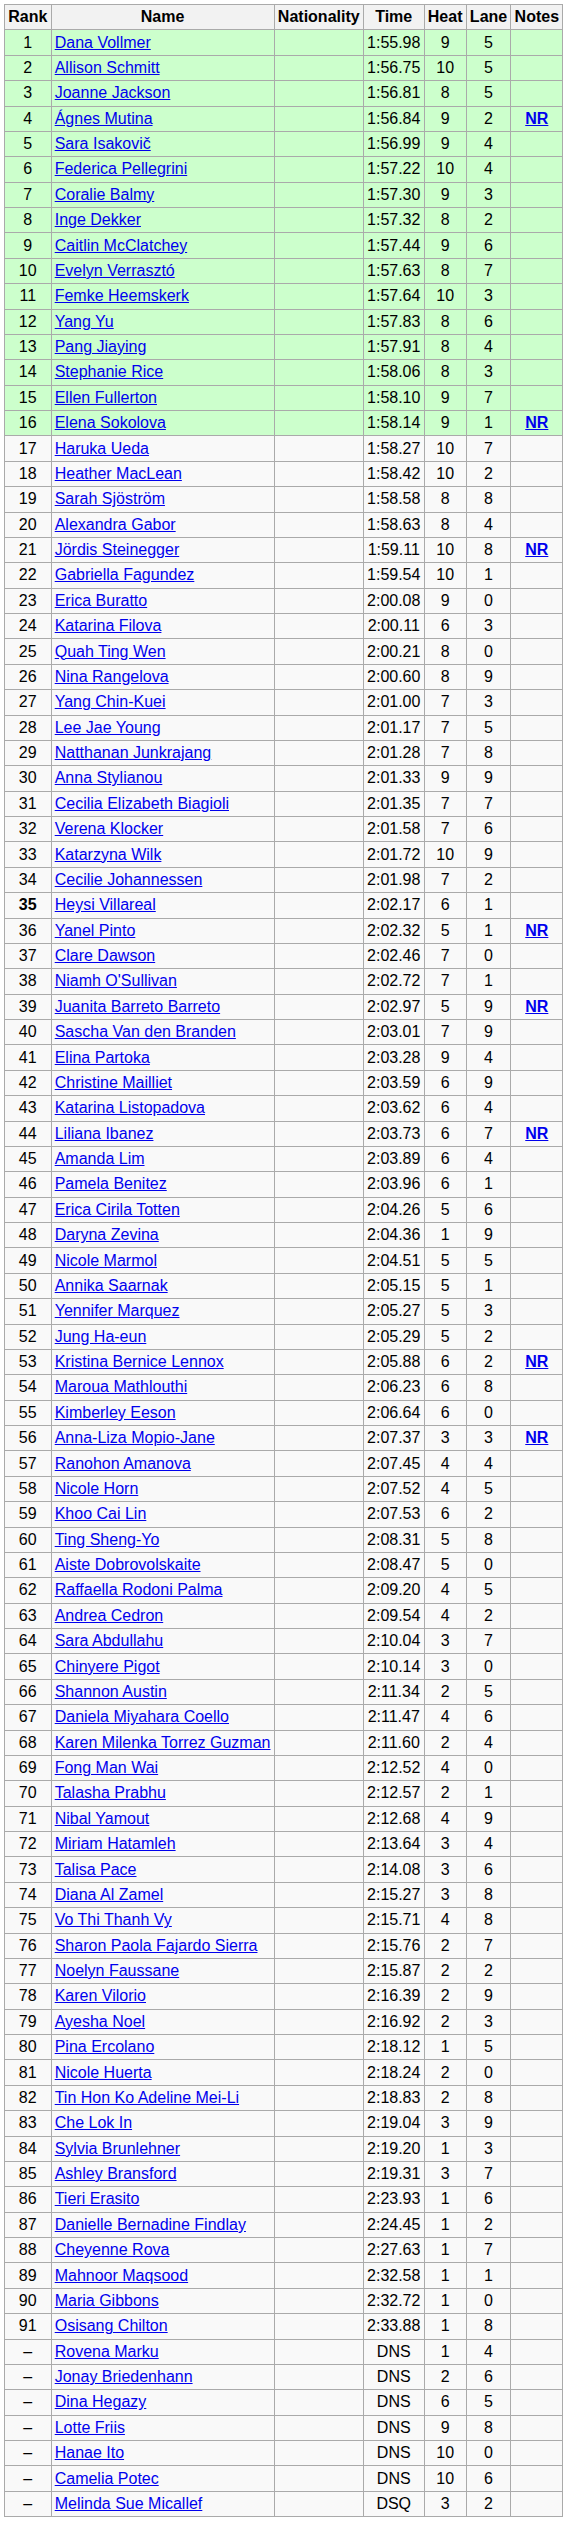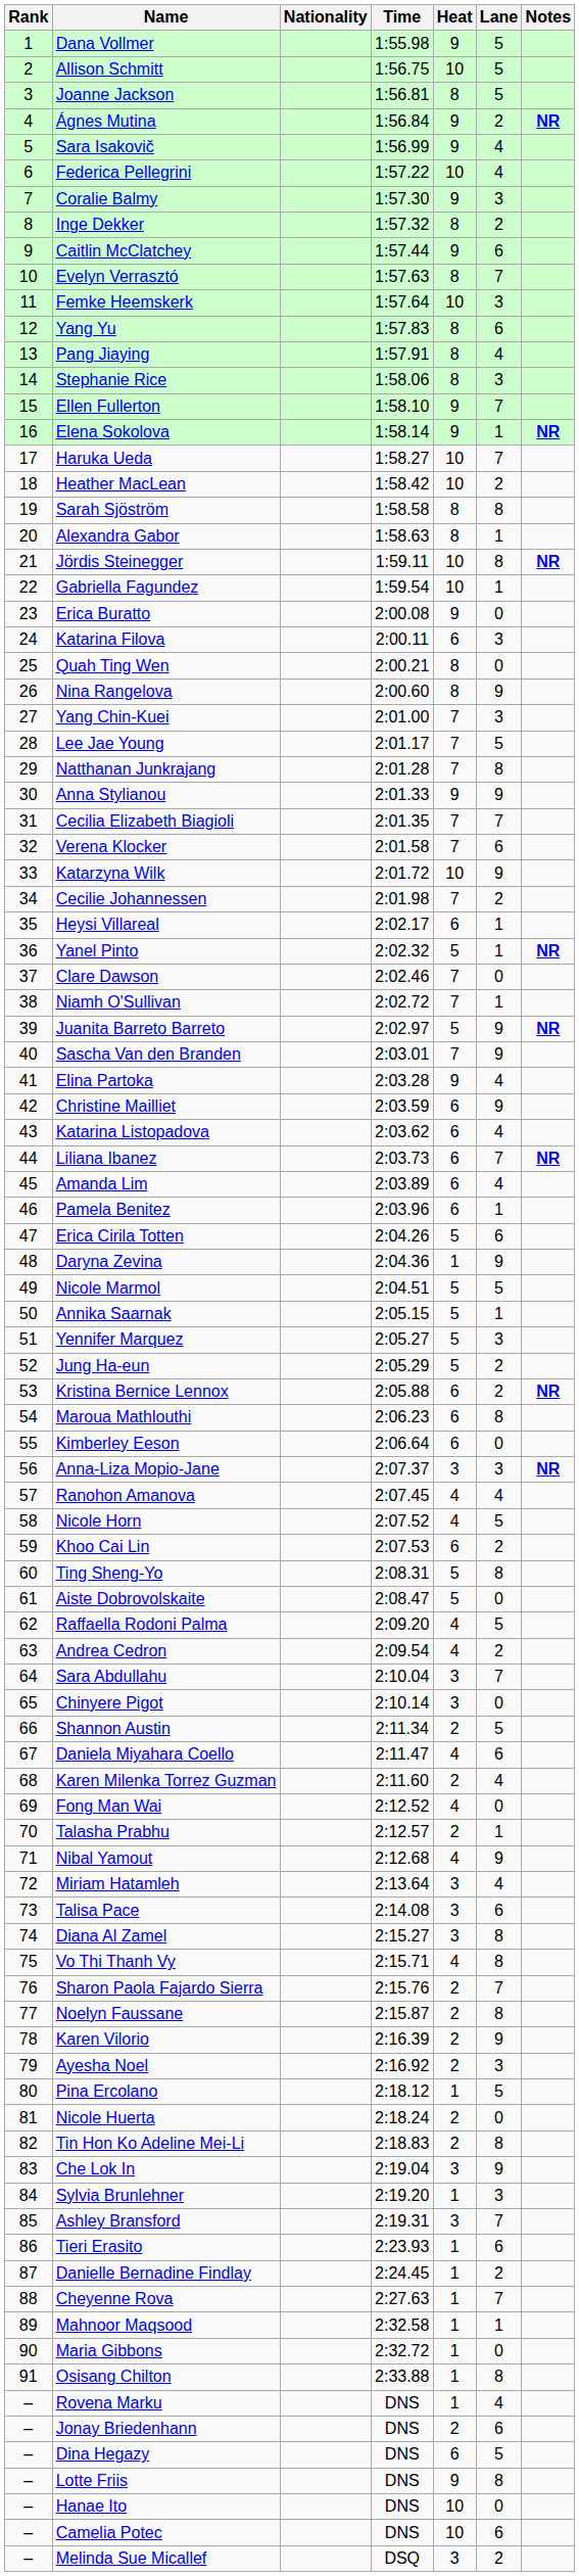 <table class="wikitable sortable" style="text-align:center">
 <tr>
 <th>Rank</th>
 <th>Name</th>
 <th>Nationality</th>
 <th>Time</th>
 <th>Heat</th>
 <th>Lane</th>
 <th>Notes</th>
 </tr>
 <tr bgcolor=ccffcc>
 <td>1</td>
 <td align=left><a href='#'>Dana Vollmer</a></td>
 <td align=left></td>
 <td>1:55.98</td>
 <td>9</td>
 <td>5</td>
 <td></td>
 </tr>
 <tr bgcolor=ccffcc>
 <td>2</td>
 <td align=left><a href='#'>Allison Schmitt</a></td>
 <td align=left></td>
 <td>1:56.75</td>
 <td>10</td>
 <td>5</td>
 <td></td>
 </tr>
 <tr bgcolor=ccffcc>
 <td>3</td>
 <td align=left><a href='#'>Joanne Jackson</a></td>
 <td align=left></td>
 <td>1:56.81</td>
 <td>8</td>
 <td>5</td>
 <td></td>
 </tr>
 <tr bgcolor=ccffcc>
 <td>4</td>
 <td align=left><a href='#'>Ágnes Mutina</a></td>
 <td align=left></td>
 <td>1:56.84</td>
 <td>9</td>
 <td>2</td>
 <td><strong><a href='#'>NR</a></strong></td>
 </tr>
 <tr bgcolor=ccffcc>
 <td>5</td>
 <td align=left><a href='#'>Sara Isakovič</a></td>
 <td align=left></td>
 <td>1:56.99</td>
 <td>9</td>
 <td>4</td>
 <td></td>
 </tr>
 <tr bgcolor=ccffcc>
 <td>6</td>
 <td align=left><a href='#'>Federica Pellegrini</a></td>
 <td align=left></td>
 <td>1:57.22</td>
 <td>10</td>
 <td>4</td>
 <td></td>
 </tr>
 <tr bgcolor=ccffcc>
 <td>7</td>
 <td align=left><a href='#'>Coralie Balmy</a></td>
 <td align=left></td>
 <td>1:57.30</td>
 <td>9</td>
 <td>3</td>
 <td></td>
 </tr>
 <tr bgcolor=ccffcc>
 <td>8</td>
 <td align=left><a href='#'>Inge Dekker</a></td>
 <td align=left></td>
 <td>1:57.32</td>
 <td>8</td>
 <td>2</td>
 <td></td>
 </tr>
 <tr bgcolor=ccffcc>
 <td>9</td>
 <td align=left><a href='#'>Caitlin McClatchey</a></td>
 <td align=left></td>
 <td>1:57.44</td>
 <td>9</td>
 <td>6</td>
 <td></td>
 </tr>
 <tr bgcolor=ccffcc>
 <td>10</td>
 <td align=left><a href='#'>Evelyn Verrasztó</a></td>
 <td align=left></td>
 <td>1:57.63</td>
 <td>8</td>
 <td>7</td>
 <td></td>
 </tr>
 <tr bgcolor=ccffcc>
 <td>11</td>
 <td align=left><a href='#'>Femke Heemskerk</a></td>
 <td align=left></td>
 <td>1:57.64</td>
 <td>10</td>
 <td>3</td>
 <td></td>
 </tr>
 <tr bgcolor=ccffcc>
 <td>12</td>
 <td align=left><a href='#'>Yang Yu</a></td>
 <td align=left></td>
 <td>1:57.83</td>
 <td>8</td>
 <td>6</td>
 <td></td>
 </tr>
 <tr bgcolor=ccffcc>
 <td>13</td>
 <td align=left><a href='#'>Pang Jiaying</a></td>
 <td align=left></td>
 <td>1:57.91</td>
 <td>8</td>
 <td>4</td>
 <td></td>
 </tr>
 <tr bgcolor=ccffcc>
 <td>14</td>
 <td align=left><a href='#'>Stephanie Rice</a></td>
 <td align=left></td>
 <td>1:58.06</td>
 <td>8</td>
 <td>3</td>
 <td></td>
 </tr>
 <tr bgcolor=ccffcc>
 <td>15</td>
 <td align=left><a href='#'>Ellen Fullerton</a></td>
 <td align=left></td>
 <td>1:58.10</td>
 <td>9</td>
 <td>7</td>
 <td></td>
 </tr>
 <tr bgcolor=ccffcc>
 <td>16</td>
 <td align=left><a href='#'>Elena Sokolova</a></td>
 <td align=left></td>
 <td>1:58.14</td>
 <td>9</td>
 <td>1</td>
 <td><strong><a href='#'>NR</a></strong></td>
 </tr>
 <tr>
 <td>17</td>
 <td align=left><a href='#'>Haruka Ueda</a></td>
 <td align=left></td>
 <td>1:58.27</td>
 <td>10</td>
 <td>7</td>
 <td></td>
 </tr>
 <tr>
 <td>18</td>
 <td align=left><a href='#'>Heather MacLean</a></td>
 <td align=left></td>
 <td>1:58.42</td>
 <td>10</td>
 <td>2</td>
 <td></td>
 </tr>
 <tr>
 <td>19</td>
 <td align=left><a href='#'>Sarah Sjöström</a></td>
 <td align=left></td>
 <td>1:58.58</td>
 <td>8</td>
 <td>8</td>
 <td></td>
 </tr>
 <tr>
 <td>20</td>
 <td align=left><a href='#'>Alexandra Gabor</a></td>
 <td align=left></td>
 <td>1:58.63</td>
 <td>8</td>
-<td>4</td>
+<td>1</td>
 <td></td>
 </tr>
 <tr>
 <td>21</td>
 <td align=left><a href='#'>Jördis Steinegger</a></td>
 <td align=left></td>
 <td>1:59.11</td>
 <td>10</td>
 <td>8</td>
 <td><strong><a href='#'>NR</a></strong></td>
 </tr>
 <tr>
 <td>22</td>
 <td align=left><a href='#'>Gabriella Fagundez</a></td>
 <td align=left></td>
 <td>1:59.54</td>
 <td>10</td>
 <td>1</td>
 <td></td>
 </tr>
 <tr>
 <td>23</td>
 <td align=left><a href='#'>Erica Buratto</a></td>
 <td align=left></td>
 <td>2:00.08</td>
 <td>9</td>
 <td>0</td>
 <td></td>
 </tr>
 <tr>
 <td>24</td>
 <td align=left><a href='#'>Katarina Filova</a></td>
 <td align=left></td>
 <td>2:00.11</td>
 <td>6</td>
 <td>3</td>
 <td></td>
 </tr>
 <tr>
 <td>25</td>
 <td align=left><a href='#'>Quah Ting Wen</a></td>
 <td align=left></td>
 <td>2:00.21</td>
 <td>8</td>
 <td>0</td>
 <td></td>
 </tr>
 <tr>
 <td>26</td>
 <td align=left><a href='#'>Nina Rangelova</a></td>
 <td align=left></td>
 <td>2:00.60</td>
 <td>8</td>
 <td>9</td>
 <td></td>
 </tr>
 <tr>
 <td>27</td>
 <td align=left><a href='#'>Yang Chin-Kuei</a></td>
 <td align=left></td>
 <td>2:01.00</td>
 <td>7</td>
 <td>3</td>
 <td></td>
 </tr>
 <tr>
 <td>28</td>
 <td align=left><a href='#'>Lee Jae Young</a></td>
 <td align=left></td>
 <td>2:01.17</td>
 <td>7</td>
 <td>5</td>
 <td></td>
 </tr>
 <tr>
 <td>29</td>
 <td align=left><a href='#'>Natthanan Junkrajang</a></td>
 <td align=left></td>
 <td>2:01.28</td>
 <td>7</td>
 <td>8</td>
 <td></td>
 </tr>
 <tr>
 <td>30</td>
 <td align=left><a href='#'>Anna Stylianou</a></td>
 <td align=left></td>
 <td>2:01.33</td>
 <td>9</td>
 <td>9</td>
 <td></td>
 </tr>
 <tr>
 <td>31</td>
 <td align=left><a href='#'>Cecilia Elizabeth Biagioli</a></td>
 <td align=left></td>
 <td>2:01.35</td>
 <td>7</td>
 <td>7</td>
 <td></td>
 </tr>
 <tr>
 <td>32</td>
 <td align=left><a href='#'>Verena Klocker</a></td>
 <td align=left></td>
 <td>2:01.58</td>
 <td>7</td>
 <td>6</td>
 <td></td>
 </tr>
 <tr>
 <td>33</td>
 <td align=left><a href='#'>Katarzyna Wilk</a></td>
 <td align=left></td>
 <td>2:01.72</td>
 <td>10</td>
 <td>9</td>
 <td></td>
 </tr>
 <tr>
 <td>34</td>
 <td align=left><a href='#'>Cecilie Johannessen</a></td>
 <td align=left></td>
 <td>2:01.98</td>
 <td>7</td>
 <td>2</td>
 <td></td>
 </tr>
 <tr>
-<td><strong>35</strong></td>
+<td>35</td>
 <td align=left><a href='#'>Heysi Villareal</a></td>
 <td align=left></td>
 <td>2:02.17</td>
 <td>6</td>
 <td>1</td>
 <td></td>
 </tr>
 <tr>
 <td>36</td>
 <td align=left><a href='#'>Yanel Pinto</a></td>
 <td align=left></td>
 <td>2:02.32</td>
 <td>5</td>
 <td>1</td>
 <td><strong><a href='#'>NR</a></strong></td>
 </tr>
 <tr>
 <td>37</td>
 <td align=left><a href='#'>Clare Dawson</a></td>
 <td align=left></td>
 <td>2:02.46</td>
 <td>7</td>
 <td>0</td>
 <td></td>
 </tr>
 <tr>
 <td>38</td>
 <td align=left><a href='#'>Niamh O'Sullivan</a></td>
 <td align=left></td>
 <td>2:02.72</td>
 <td>7</td>
 <td>1</td>
 <td></td>
 </tr>
 <tr>
 <td>39</td>
 <td align=left><a href='#'>Juanita Barreto Barreto</a></td>
 <td align=left></td>
 <td>2:02.97</td>
 <td>5</td>
 <td>9</td>
 <td><strong><a href='#'>NR</a></strong></td>
 </tr>
 <tr>
 <td>40</td>
 <td align=left><a href='#'>Sascha Van den Branden</a></td>
 <td align=left></td>
 <td>2:03.01</td>
 <td>7</td>
 <td>9</td>
 <td></td>
 </tr>
 <tr>
 <td>41</td>
 <td align=left><a href='#'>Elina Partoka</a></td>
 <td align=left></td>
 <td>2:03.28</td>
 <td>9</td>
 <td>4</td>
 <td></td>
 </tr>
 <tr>
 <td>42</td>
 <td align=left><a href='#'>Christine Mailliet</a></td>
 <td align=left></td>
 <td>2:03.59</td>
 <td>6</td>
 <td>9</td>
 <td></td>
 </tr>
 <tr>
 <td>43</td>
 <td align=left><a href='#'>Katarina Listopadova</a></td>
 <td align=left></td>
 <td>2:03.62</td>
 <td>6</td>
 <td>4</td>
 <td></td>
 </tr>
 <tr>
 <td>44</td>
 <td align=left><a href='#'>Liliana Ibanez</a></td>
 <td align=left></td>
 <td>2:03.73</td>
 <td>6</td>
 <td>7</td>
 <td><strong><a href='#'>NR</a></strong></td>
 </tr>
 <tr>
 <td>45</td>
 <td align=left><a href='#'>Amanda Lim</a></td>
 <td align=left></td>
 <td>2:03.89</td>
 <td>6</td>
 <td>4</td>
 <td></td>
 </tr>
 <tr>
 <td>46</td>
 <td align=left><a href='#'>Pamela Benitez</a></td>
 <td align=left></td>
 <td>2:03.96</td>
 <td>6</td>
 <td>1</td>
 <td></td>
 </tr>
 <tr>
 <td>47</td>
 <td align=left><a href='#'>Erica Cirila Totten</a></td>
 <td align=left></td>
 <td>2:04.26</td>
 <td>5</td>
 <td>6</td>
 <td></td>
 </tr>
 <tr>
 <td>48</td>
 <td align=left><a href='#'>Daryna Zevina</a></td>
 <td align=left></td>
 <td>2:04.36</td>
 <td>1</td>
 <td>9</td>
 <td></td>
 </tr>
 <tr>
 <td>49</td>
 <td align=left><a href='#'>Nicole Marmol</a></td>
 <td align=left></td>
 <td>2:04.51</td>
 <td>5</td>
 <td>5</td>
 <td></td>
 </tr>
 <tr>
 <td>50</td>
 <td align=left><a href='#'>Annika Saarnak</a></td>
 <td align=left></td>
 <td>2:05.15</td>
 <td>5</td>
 <td>1</td>
 <td></td>
 </tr>
 <tr>
 <td>51</td>
 <td align=left><a href='#'>Yennifer Marquez</a></td>
 <td align=left></td>
 <td>2:05.27</td>
 <td>5</td>
 <td>3</td>
 <td></td>
 </tr>
 <tr>
 <td>52</td>
 <td align=left><a href='#'>Jung Ha-eun</a></td>
 <td align=left></td>
 <td>2:05.29</td>
 <td>5</td>
 <td>2</td>
 <td></td>
 </tr>
 <tr>
 <td>53</td>
 <td align=left><a href='#'>Kristina Bernice Lennox</a></td>
 <td align=left></td>
 <td>2:05.88</td>
 <td>6</td>
 <td>2</td>
 <td><strong><a href='#'>NR</a></strong></td>
 </tr>
 <tr>
 <td>54</td>
 <td align=left><a href='#'>Maroua Mathlouthi</a></td>
 <td align=left></td>
 <td>2:06.23</td>
 <td>6</td>
 <td>8</td>
 <td></td>
 </tr>
 <tr>
 <td>55</td>
 <td align=left><a href='#'>Kimberley Eeson</a></td>
 <td align=left></td>
 <td>2:06.64</td>
 <td>6</td>
 <td>0</td>
 <td></td>
 </tr>
 <tr>
 <td>56</td>
 <td align=left><a href='#'>Anna-Liza Mopio-Jane</a></td>
 <td align=left></td>
 <td>2:07.37</td>
 <td>3</td>
 <td>3</td>
 <td><strong><a href='#'>NR</a></strong></td>
 </tr>
 <tr>
 <td>57</td>
 <td align=left><a href='#'>Ranohon Amanova</a></td>
 <td align=left></td>
 <td>2:07.45</td>
 <td>4</td>
 <td>4</td>
 <td></td>
 </tr>
 <tr>
 <td>58</td>
 <td align=left><a href='#'>Nicole Horn</a></td>
 <td align=left></td>
 <td>2:07.52</td>
 <td>4</td>
 <td>5</td>
 <td></td>
 </tr>
 <tr>
 <td>59</td>
 <td align=left><a href='#'>Khoo Cai Lin</a></td>
 <td align=left></td>
 <td>2:07.53</td>
 <td>6</td>
 <td>2</td>
 <td></td>
 </tr>
 <tr>
 <td>60</td>
 <td align=left><a href='#'>Ting Sheng-Yo</a></td>
 <td align=left></td>
 <td>2:08.31</td>
 <td>5</td>
 <td>8</td>
 <td></td>
 </tr>
 <tr>
 <td>61</td>
 <td align=left><a href='#'>Aiste Dobrovolskaite</a></td>
 <td align=left></td>
 <td>2:08.47</td>
 <td>5</td>
 <td>0</td>
 <td></td>
 </tr>
 <tr>
 <td>62</td>
 <td align=left><a href='#'>Raffaella Rodoni Palma</a></td>
 <td align=left></td>
 <td>2:09.20</td>
 <td>4</td>
 <td>5</td>
 <td></td>
 </tr>
 <tr>
 <td>63</td>
 <td align=left><a href='#'>Andrea Cedron</a></td>
 <td align=left></td>
 <td>2:09.54</td>
 <td>4</td>
 <td>2</td>
 <td></td>
 </tr>
 <tr>
 <td>64</td>
 <td align=left><a href='#'>Sara Abdullahu</a></td>
 <td align=left></td>
 <td>2:10.04</td>
 <td>3</td>
 <td>7</td>
 <td></td>
 </tr>
 <tr>
 <td>65</td>
 <td align=left><a href='#'>Chinyere Pigot</a></td>
 <td align=left></td>
 <td>2:10.14</td>
 <td>3</td>
 <td>0</td>
 <td></td>
 </tr>
 <tr>
 <td>66</td>
 <td align=left><a href='#'>Shannon Austin</a></td>
 <td align=left></td>
 <td>2:11.34</td>
 <td>2</td>
 <td>5</td>
 <td></td>
 </tr>
 <tr>
 <td>67</td>
 <td align=left><a href='#'>Daniela Miyahara Coello</a></td>
 <td align=left></td>
 <td>2:11.47</td>
 <td>4</td>
 <td>6</td>
 <td></td>
 </tr>
 <tr>
 <td>68</td>
 <td align=left><a href='#'>Karen Milenka Torrez Guzman</a></td>
 <td align=left></td>
 <td>2:11.60</td>
 <td>2</td>
 <td>4</td>
 <td></td>
 </tr>
 <tr>
 <td>69</td>
 <td align=left><a href='#'>Fong Man Wai</a></td>
 <td align=left></td>
 <td>2:12.52</td>
 <td>4</td>
 <td>0</td>
 <td></td>
 </tr>
 <tr>
 <td>70</td>
 <td align=left><a href='#'>Talasha Prabhu</a></td>
 <td align=left></td>
 <td>2:12.57</td>
 <td>2</td>
 <td>1</td>
 <td></td>
 </tr>
 <tr>
 <td>71</td>
 <td align=left><a href='#'>Nibal Yamout</a></td>
 <td align=left></td>
 <td>2:12.68</td>
 <td>4</td>
 <td>9</td>
 <td></td>
 </tr>
 <tr>
 <td>72</td>
 <td align=left><a href='#'>Miriam Hatamleh</a></td>
 <td align=left></td>
 <td>2:13.64</td>
 <td>3</td>
 <td>4</td>
 <td></td>
 </tr>
 <tr>
 <td>73</td>
 <td align=left><a href='#'>Talisa Pace</a></td>
 <td align=left></td>
 <td>2:14.08</td>
 <td>3</td>
 <td>6</td>
 <td></td>
 </tr>
 <tr>
 <td>74</td>
 <td align=left><a href='#'>Diana Al Zamel</a></td>
 <td align=left></td>
 <td>2:15.27</td>
 <td>3</td>
 <td>8</td>
 <td></td>
 </tr>
 <tr>
 <td>75</td>
 <td align=left><a href='#'>Vo Thi Thanh Vy</a></td>
 <td align=left></td>
 <td>2:15.71</td>
 <td>4</td>
 <td>8</td>
 <td></td>
 </tr>
 <tr>
 <td>76</td>
 <td align=left><a href='#'>Sharon Paola Fajardo Sierra</a></td>
 <td align=left></td>
 <td>2:15.76</td>
 <td>2</td>
 <td>7</td>
 <td></td>
 </tr>
 <tr>
 <td>77</td>
 <td align=left><a href='#'>Noelyn Faussane</a></td>
 <td align=left></td>
 <td>2:15.87</td>
 <td>2</td>
-<td>2</td>
+<td>8</td>
 <td></td>
 </tr>
 <tr>
 <td>78</td>
 <td align=left><a href='#'>Karen Vilorio</a></td>
 <td align=left></td>
 <td>2:16.39</td>
 <td>2</td>
 <td>9</td>
 <td></td>
 </tr>
 <tr>
 <td>79</td>
 <td align=left><a href='#'>Ayesha Noel</a></td>
 <td align=left></td>
 <td>2:16.92</td>
 <td>2</td>
 <td>3</td>
 <td></td>
 </tr>
 <tr>
 <td>80</td>
 <td align=left><a href='#'>Pina Ercolano</a></td>
 <td align=left></td>
 <td>2:18.12</td>
 <td>1</td>
 <td>5</td>
 <td></td>
 </tr>
 <tr>
 <td>81</td>
 <td align=left><a href='#'>Nicole Huerta</a></td>
 <td align=left></td>
 <td>2:18.24</td>
 <td>2</td>
 <td>0</td>
 <td></td>
 </tr>
 <tr>
 <td>82</td>
 <td align=left><a href='#'>Tin Hon Ko Adeline Mei-Li</a></td>
 <td align=left></td>
 <td>2:18.83</td>
 <td>2</td>
 <td>8</td>
 <td></td>
 </tr>
 <tr>
 <td>83</td>
 <td align=left><a href='#'>Che Lok In</a></td>
 <td align=left></td>
 <td>2:19.04</td>
 <td>3</td>
 <td>9</td>
 <td></td>
 </tr>
 <tr>
 <td>84</td>
 <td align=left><a href='#'>Sylvia Brunlehner</a></td>
 <td align=left></td>
 <td>2:19.20</td>
 <td>1</td>
 <td>3</td>
 <td></td>
 </tr>
 <tr>
 <td>85</td>
 <td align=left><a href='#'>Ashley Bransford</a></td>
 <td align=left></td>
 <td>2:19.31</td>
 <td>3</td>
 <td>7</td>
 <td></td>
 </tr>
 <tr>
 <td>86</td>
 <td align=left><a href='#'>Tieri Erasito</a></td>
 <td align=left></td>
 <td>2:23.93</td>
 <td>1</td>
 <td>6</td>
 <td></td>
 </tr>
 <tr>
 <td>87</td>
 <td align=left><a href='#'>Danielle Bernadine Findlay</a></td>
 <td align=left></td>
 <td>2:24.45</td>
 <td>1</td>
 <td>2</td>
 <td></td>
 </tr>
 <tr>
 <td>88</td>
 <td align=left><a href='#'>Cheyenne Rova</a></td>
 <td align=left></td>
 <td>2:27.63</td>
 <td>1</td>
 <td>7</td>
 <td></td>
 </tr>
 <tr>
 <td>89</td>
 <td align=left><a href='#'>Mahnoor Maqsood</a></td>
 <td align=left></td>
 <td>2:32.58</td>
 <td>1</td>
 <td>1</td>
 <td></td>
 </tr>
 <tr>
 <td>90</td>
 <td align=left><a href='#'>Maria Gibbons</a></td>
 <td align=left></td>
 <td>2:32.72</td>
 <td>1</td>
 <td>0</td>
 <td></td>
 </tr>
 <tr>
 <td>91</td>
 <td align=left><a href='#'>Osisang Chilton</a></td>
 <td align=left></td>
 <td>2:33.88</td>
 <td>1</td>
 <td>8</td>
 <td></td>
 </tr>
 <tr>
 <td>–</td>
 <td align=left><a href='#'>Rovena Marku</a></td>
 <td align=left></td>
 <td>DNS</td>
 <td>1</td>
 <td>4</td>
 <td></td>
 </tr>
 <tr>
 <td>–</td>
 <td align=left><a href='#'>Jonay Briedenhann</a></td>
 <td align=left></td>
 <td>DNS</td>
 <td>2</td>
 <td>6</td>
 <td></td>
 </tr>
 <tr>
 <td>–</td>
 <td align=left><a href='#'>Dina Hegazy</a></td>
 <td align=left></td>
 <td>DNS</td>
 <td>6</td>
 <td>5</td>
 <td></td>
 </tr>
 <tr>
 <td>–</td>
 <td align=left><a href='#'>Lotte Friis</a></td>
 <td align=left></td>
 <td>DNS</td>
 <td>9</td>
 <td>8</td>
 <td></td>
 </tr>
 <tr>
 <td>–</td>
 <td align=left><a href='#'>Hanae Ito</a></td>
 <td align=left></td>
 <td>DNS</td>
 <td>10</td>
 <td>0</td>
 <td></td>
 </tr>
 <tr>
 <td>–</td>
 <td align=left><a href='#'>Camelia Potec</a></td>
 <td align=left></td>
 <td>DNS</td>
 <td>10</td>
 <td>6</td>
 <td></td>
 </tr>
 <tr>
 <td>–</td>
 <td align=left><a href='#'>Melinda Sue Micallef</a></td>
 <td align=left></td>
 <td>DSQ</td>
 <td>3</td>
 <td>2</td>
 <td></td>
 </tr>
 </table>
